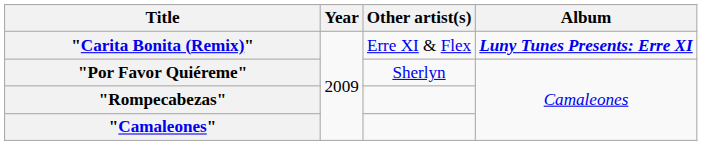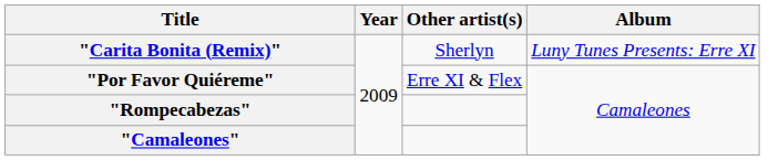 <table class="wikitable plainrowheaders" style="text-align:center;">
 <tr>
 <th scope="col" style="width:18em;">Title</th>
 <th scope="col">Year</th>
 <th scope="col">Other artist(s)</th>
 <th scope="col">Album</th>
 </tr>
 <tr>
 <th scope="row">"<a href='#'>Carita Bonita (Remix)</a>"</th>
 <td rowspan=4>2009</td>
-<td><a href='#'>Erre XI</a> & <a href='#'>Flex</a></td>
-<td><strong><em><a href='#'>Luny Tunes Presents: Erre XI</a></em></strong></td>
+<td><a href='#'>Sherlyn</a></td>
+<td><em><a href='#'>Luny Tunes Presents: Erre XI</a></em></td>
 </tr>
 <tr>
 <th scope="row">"Por Favor Quiéreme"</th>
-<td><a href='#'>Sherlyn</a></td>
+<td><a href='#'>Erre XI</a> & <a href='#'>Flex</a></td>
 <td rowspan="3"><em><a href='#'>Camaleones</a></em></td>
 </tr>
 <tr>
 <th scope="row">"Rompecabezas"</th>
 <td></td>
 </tr>
 <tr>
 <th scope="row">"<a href='#'>Camaleones</a>"</th>
 <td></td>
 </tr>
 </table>
